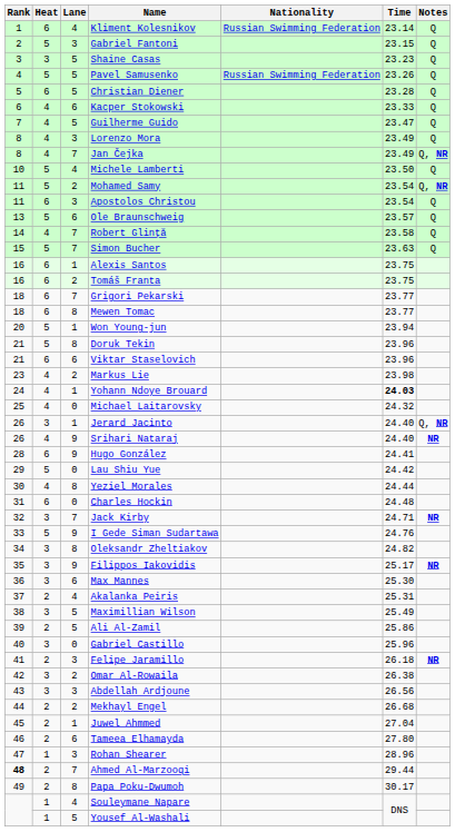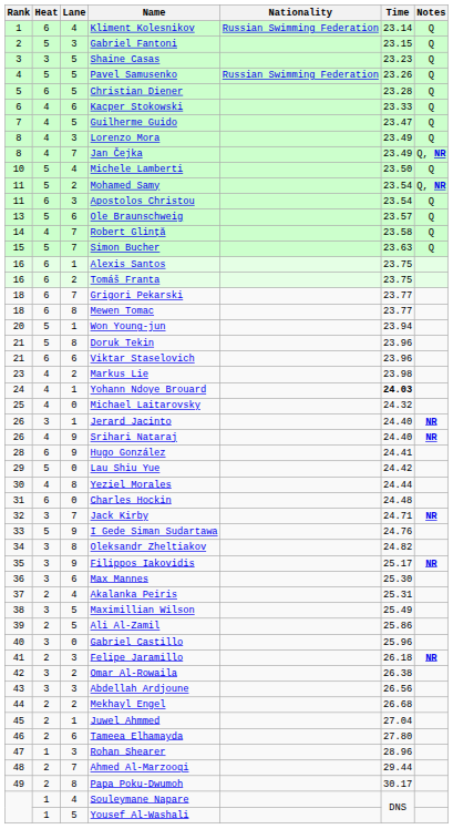 <table class="wikitable sortable" style="text-align:center">
 <tr>
 <th>Rank</th>
 <th>Heat</th>
 <th>Lane</th>
 <th>Name</th>
 <th>Nationality</th>
 <th>Time</th>
 <th>Notes</th>
 </tr>
 <tr bgcolor=ccffcc>
 <td>1</td>
 <td>6</td>
 <td>4</td>
 <td align=left><a href='#'>Kliment  Kolesnikov</a></td>
 <td align=left><a href='#'>Russian Swimming Federation</a></td>
 <td>23.14</td>
 <td>Q</td>
 </tr>
 <tr bgcolor=ccffcc>
 <td>2</td>
 <td>5</td>
 <td>3</td>
 <td align=left><a href='#'>Gabriel Fantoni</a></td>
 <td align=left></td>
 <td>23.15</td>
 <td>Q</td>
 </tr>
 <tr bgcolor=ccffcc>
 <td>3</td>
 <td>3</td>
 <td>5</td>
 <td align=left><a href='#'>Shaine Casas</a></td>
 <td align=left></td>
 <td>23.23</td>
 <td>Q</td>
 </tr>
 <tr bgcolor=ccffcc>
 <td>4</td>
 <td>5</td>
 <td>5</td>
 <td align=left><a href='#'>Pavel Samusenko</a></td>
 <td align=left><a href='#'>Russian Swimming Federation</a></td>
 <td>23.26</td>
 <td>Q</td>
 </tr>
 <tr bgcolor=ccffcc>
 <td>5</td>
 <td>6</td>
 <td>5</td>
 <td align=left><a href='#'>Christian Diener</a></td>
 <td align=left></td>
 <td>23.28</td>
 <td>Q</td>
 </tr>
 <tr bgcolor=ccffcc>
 <td>6</td>
 <td>4</td>
 <td>6</td>
 <td align=left><a href='#'>Kacper Stokowski</a></td>
 <td align=left></td>
 <td>23.33</td>
 <td>Q</td>
 </tr>
 <tr bgcolor=ccffcc>
 <td>7</td>
 <td>4</td>
 <td>5</td>
 <td align=left><a href='#'>Guilherme Guido</a></td>
 <td align=left></td>
 <td>23.47</td>
 <td>Q</td>
 </tr>
 <tr bgcolor=ccffcc>
 <td>8</td>
 <td>4</td>
 <td>3</td>
 <td align=left><a href='#'>Lorenzo Mora</a></td>
 <td align=left></td>
 <td>23.49</td>
 <td>Q</td>
 </tr>
 <tr bgcolor=ccffcc>
 <td>8</td>
 <td>4</td>
 <td>7</td>
 <td align=left><a href='#'>Jan Čejka</a></td>
 <td align=left></td>
 <td>23.49</td>
 <td>Q, <strong><a href='#'>NR</a></strong></td>
 </tr>
 <tr bgcolor=ccffcc>
 <td>10</td>
 <td>5</td>
 <td>4</td>
 <td align=left><a href='#'>Michele Lamberti</a></td>
 <td align=left></td>
 <td>23.50</td>
 <td>Q</td>
 </tr>
 <tr bgcolor=ccffcc>
 <td>11</td>
 <td>5</td>
 <td>2</td>
 <td align=left><a href='#'>Mohamed Samy</a></td>
 <td align=left></td>
 <td>23.54</td>
 <td>Q, <strong><a href='#'>NR</a></strong></td>
 </tr>
 <tr bgcolor=ccffcc>
 <td>11</td>
 <td>6</td>
 <td>3</td>
 <td align=left><a href='#'>Apostolos Christou</a></td>
 <td align=left></td>
 <td>23.54</td>
 <td>Q</td>
 </tr>
 <tr bgcolor=ccffcc>
 <td>13</td>
 <td>5</td>
 <td>6</td>
 <td align=left><a href='#'>Ole Braunschweig</a></td>
 <td align=left></td>
 <td>23.57</td>
 <td>Q</td>
 </tr>
 <tr bgcolor=ccffcc>
 <td>14</td>
 <td>4</td>
 <td>7</td>
 <td align=left><a href='#'>Robert Glință</a></td>
 <td align=left></td>
 <td>23.58</td>
 <td>Q</td>
 </tr>
 <tr bgcolor=ccffcc>
 <td>15</td>
 <td>5</td>
 <td>7</td>
 <td align=left><a href='#'>Simon Bucher</a></td>
 <td align=left></td>
 <td>23.63</td>
 <td>Q</td>
 </tr>
 <tr bgcolor=e5ffe5>
 <td>16</td>
 <td>6</td>
 <td>1</td>
 <td align=left><a href='#'>Alexis Santos</a></td>
 <td align=left></td>
 <td>23.75</td>
 <td></td>
 </tr>
 <tr bgcolor=e5ffe5>
 <td>16</td>
 <td>6</td>
 <td>2</td>
 <td align=left><a href='#'>Tomáš Franta</a></td>
 <td align=left></td>
 <td>23.75</td>
 <td></td>
 </tr>
 <tr>
 <td>18</td>
 <td>6</td>
 <td>7</td>
 <td align=left><a href='#'>Grigori Pekarski</a></td>
 <td align=left></td>
 <td>23.77</td>
 <td></td>
 </tr>
 <tr>
 <td>18</td>
 <td>6</td>
 <td>8</td>
 <td align=left><a href='#'>Mewen Tomac</a></td>
 <td align=left></td>
 <td>23.77</td>
 <td></td>
 </tr>
 <tr>
 <td>20</td>
 <td>5</td>
 <td>1</td>
 <td align=left><a href='#'>Won Young-jun</a></td>
 <td align=left></td>
 <td>23.94</td>
 <td></td>
 </tr>
 <tr>
 <td>21</td>
 <td>5</td>
 <td>8</td>
 <td align=left><a href='#'>Doruk Tekin</a></td>
 <td align=left></td>
 <td>23.96</td>
 <td></td>
 </tr>
 <tr>
 <td>21</td>
 <td>6</td>
 <td>6</td>
 <td align=left><a href='#'>Viktar Staselovich</a></td>
 <td align=left></td>
 <td>23.96</td>
 <td></td>
 </tr>
 <tr>
 <td>23</td>
 <td>4</td>
 <td>2</td>
 <td align=left><a href='#'>Markus Lie</a></td>
 <td align=left></td>
 <td>23.98</td>
 <td></td>
 </tr>
 <tr>
 <td>24</td>
 <td>4</td>
 <td>1</td>
 <td align=left><a href='#'>Yohann Ndoye Brouard</a></td>
 <td align=left></td>
 <td><strong>24.03</strong></td>
 <td></td>
 </tr>
 <tr>
 <td>25</td>
 <td>4</td>
 <td>0</td>
 <td align=left><a href='#'>Michael Laitarovsky</a></td>
 <td align=left></td>
 <td>24.32</td>
 <td></td>
 </tr>
 <tr>
 <td>26</td>
 <td>3</td>
 <td>1</td>
 <td align=left><a href='#'>Jerard Jacinto</a></td>
 <td align=left></td>
 <td>24.40</td>
-<td>Q, <strong><a href='#'>NR</a></strong></td>
+<td><strong><a href='#'>NR</a></strong></td>
 </tr>
 <tr>
 <td>26</td>
 <td>4</td>
 <td>9</td>
 <td align=left><a href='#'>Srihari Nataraj</a></td>
 <td align=left></td>
 <td>24.40</td>
 <td><strong><a href='#'>NR</a></strong></td>
 </tr>
 <tr>
 <td>28</td>
 <td>6</td>
 <td>9</td>
 <td align=left><a href='#'>Hugo González</a></td>
 <td align=left></td>
 <td>24.41</td>
 <td></td>
 </tr>
 <tr>
 <td>29</td>
 <td>5</td>
 <td>0</td>
 <td align=left><a href='#'>Lau Shiu Yue</a></td>
 <td align=left></td>
 <td>24.42</td>
 <td></td>
 </tr>
 <tr>
 <td>30</td>
 <td>4</td>
 <td>8</td>
 <td align=left><a href='#'>Yeziel Morales</a></td>
 <td align=left></td>
 <td>24.44</td>
 <td></td>
 </tr>
 <tr>
 <td>31</td>
 <td>6</td>
 <td>0</td>
 <td align=left><a href='#'>Charles Hockin</a></td>
 <td align=left></td>
 <td>24.48</td>
 <td></td>
 </tr>
 <tr>
 <td>32</td>
 <td>3</td>
 <td>7</td>
 <td align=left><a href='#'>Jack Kirby</a></td>
 <td align=left></td>
 <td>24.71</td>
 <td><strong><a href='#'>NR</a></strong></td>
 </tr>
 <tr>
 <td>33</td>
 <td>5</td>
 <td>9</td>
 <td align=left><a href='#'>I Gede Siman Sudartawa</a></td>
 <td align=left></td>
 <td>24.76</td>
 <td></td>
 </tr>
 <tr>
 <td>34</td>
 <td>3</td>
 <td>8</td>
 <td align=left><a href='#'>Oleksandr Zheltiakov</a></td>
 <td align=left></td>
 <td>24.82</td>
 <td></td>
 </tr>
 <tr>
 <td>35</td>
 <td>3</td>
 <td>9</td>
 <td align=left><a href='#'>Filippos Iakovidis</a></td>
 <td align=left></td>
 <td>25.17</td>
 <td><strong><a href='#'>NR</a></strong></td>
 </tr>
 <tr>
 <td>36</td>
 <td>3</td>
 <td>6</td>
 <td align=left><a href='#'>Max Mannes</a></td>
 <td align=left></td>
 <td>25.30</td>
 <td></td>
 </tr>
 <tr>
 <td>37</td>
 <td>2</td>
 <td>4</td>
 <td align=left><a href='#'>Akalanka Peiris</a></td>
 <td align=left></td>
 <td>25.31</td>
 <td></td>
 </tr>
 <tr>
 <td>38</td>
 <td>3</td>
 <td>5</td>
 <td align=left><a href='#'>Maximillian Wilson</a></td>
 <td align=left></td>
 <td>25.49</td>
 <td></td>
 </tr>
 <tr>
 <td>39</td>
 <td>2</td>
 <td>5</td>
 <td align=left><a href='#'>Ali Al-Zamil</a></td>
 <td align=left></td>
 <td>25.86</td>
 <td></td>
 </tr>
 <tr>
 <td>40</td>
 <td>3</td>
 <td>0</td>
 <td align=left><a href='#'>Gabriel Castillo</a></td>
 <td align=left></td>
 <td>25.96</td>
 <td></td>
 </tr>
 <tr>
 <td>41</td>
 <td>2</td>
 <td>3</td>
 <td align=left><a href='#'>Felipe Jaramillo</a></td>
 <td align=left></td>
 <td>26.18</td>
 <td><strong><a href='#'>NR</a></strong></td>
 </tr>
 <tr>
 <td>42</td>
 <td>3</td>
 <td>2</td>
 <td align=left><a href='#'>Omar Al-Rowaila</a></td>
 <td align=left></td>
 <td>26.38</td>
 <td></td>
 </tr>
 <tr>
 <td>43</td>
 <td>3</td>
 <td>3</td>
 <td align=left><a href='#'>Abdellah Ardjoune</a></td>
 <td align=left></td>
 <td>26.56</td>
 <td></td>
 </tr>
 <tr>
 <td>44</td>
 <td>2</td>
 <td>2</td>
 <td align=left><a href='#'>Mekhayl Engel</a></td>
 <td align=left></td>
 <td>26.68</td>
 <td></td>
 </tr>
 <tr>
 <td>45</td>
 <td>2</td>
 <td>1</td>
 <td align=left><a href='#'>Juwel Ahmmed</a></td>
 <td align=left></td>
 <td>27.04</td>
 <td></td>
 </tr>
 <tr>
 <td>46</td>
 <td>2</td>
 <td>6</td>
 <td align=left><a href='#'>Tameea Elhamayda</a></td>
 <td align=left></td>
 <td>27.80</td>
 <td></td>
 </tr>
 <tr>
 <td>47</td>
 <td>1</td>
 <td>3</td>
 <td align=left><a href='#'>Rohan Shearer</a></td>
 <td align=left></td>
 <td>28.96</td>
 <td></td>
 </tr>
 <tr>
-<td><strong>48</strong></td>
+<td>48</td>
 <td>2</td>
 <td>7</td>
 <td align=left><a href='#'>Ahmed Al-Marzooqi</a></td>
 <td align=left></td>
 <td>29.44</td>
 <td></td>
 </tr>
 <tr>
 <td>49</td>
 <td>2</td>
 <td>8</td>
 <td align=left><a href='#'>Papa Poku-Dwumoh</a></td>
 <td align=left></td>
 <td>30.17</td>
 <td></td>
 </tr>
 <tr>
 <td rowspan=2></td>
 <td>1</td>
 <td>4</td>
 <td align=left><a href='#'>Souleymane Napare</a></td>
 <td align=left></td>
 <td rowspan=2>DNS</td>
 <td></td>
 </tr>
 <tr>
 <td>1</td>
 <td>5</td>
 <td align=left><a href='#'>Yousef Al-Washali</a></td>
 <td align=left></td>
 <td></td>
 </tr>
 </table>
